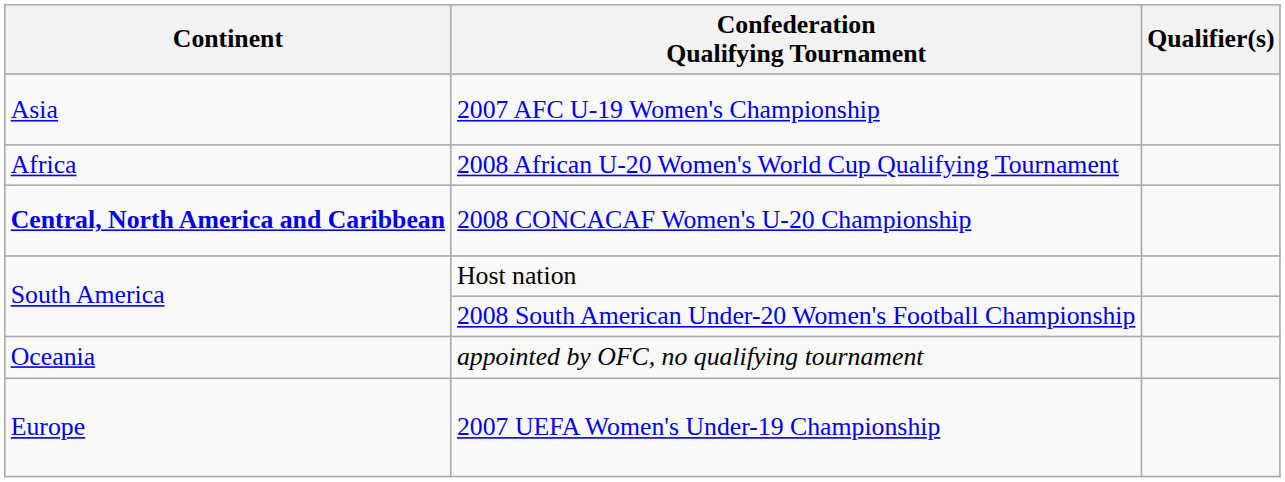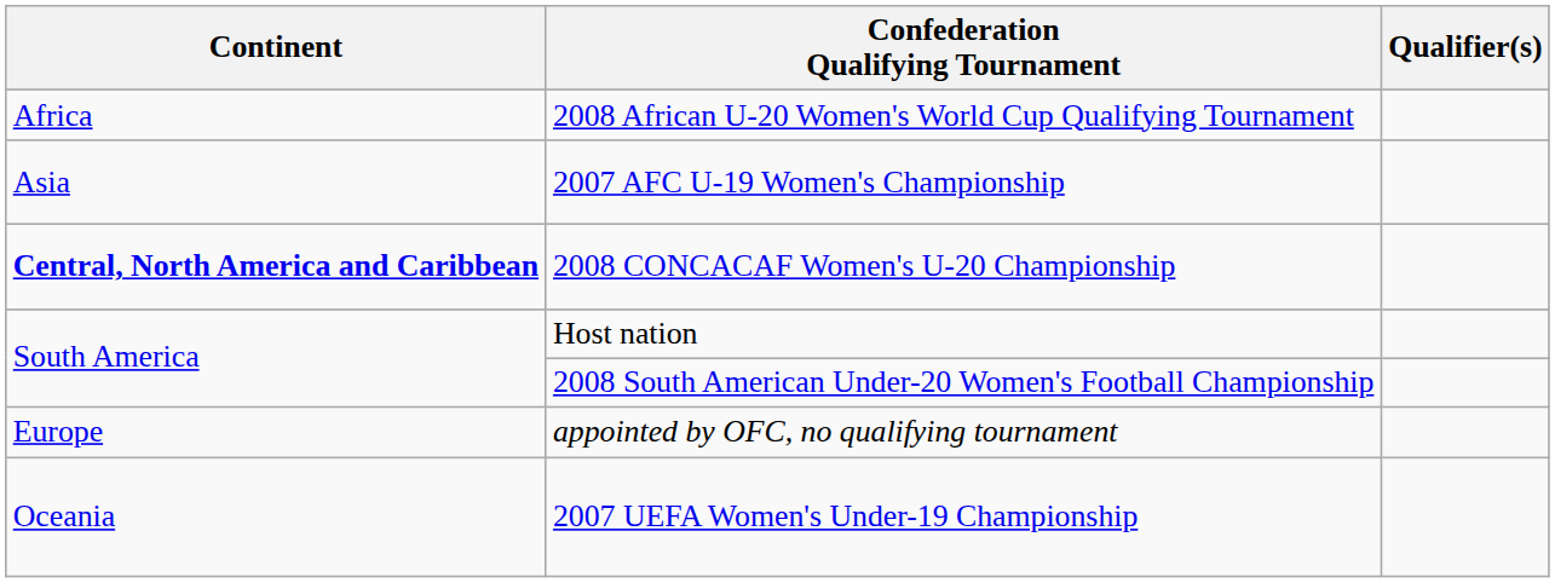 <table class=wikitable>
 <tr>
 <th>Continent</th>
 <th>Confederation <br> Qualifying Tournament</th>
 <th>Qualifier(s)</th>
 </tr>
 <tr>
+<td><a href='#'>Africa</a></td>
+<td><a href='#'>2008 African U-20 Women's World Cup Qualifying Tournament</a></td>
+<td><br></td>
+</tr>
+<tr>
 <td><a href='#'>Asia</a></td>
 <td><a href='#'>2007 AFC U-19 Women's Championship </a></td>
 <td><br><br></td>
-</tr>
-<tr>
-<td><a href='#'>Africa</a></td>
-<td><a href='#'>2008 African U-20 Women's World Cup Qualifying Tournament</a></td>
-<td><br></td>
 </tr>
 <tr>
 <td><strong><a href='#'>Central, North America and Caribbean</a></strong></td>
 <td><a href='#'>2008 CONCACAF Women's U-20 Championship</a></td>
 <td><br><br></td>
 </tr>
 <tr>
 <td rowspan=2><a href='#'>South America</a></td>
 <td>Host nation</td>
 <td></td>
 </tr>
 <tr>
 <td><a href='#'>2008 South American Under-20 Women's Football Championship</a></td>
 <td> <br></td>
 </tr>
 <tr>
-<td><a href='#'>Oceania</a></td>
+<td><a href='#'>Europe</a></td>
 <td><em>appointed by OFC, no qualifying tournament</em></td>
 <td></td>
 </tr>
 <tr>
-<td><a href='#'>Europe</a></td>
+<td><a href='#'>Oceania</a></td>
 <td><a href='#'>2007 UEFA Women's Under-19 Championship</a></td>
 <td><br><br><br></td>
 </tr>
 </table>
